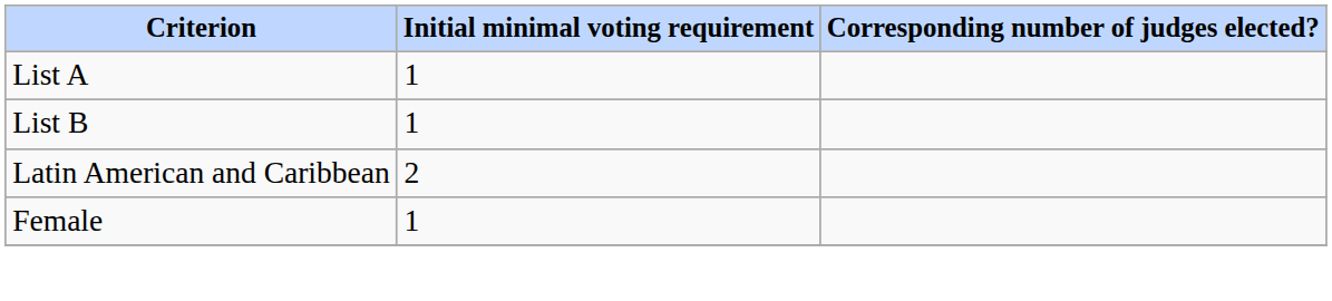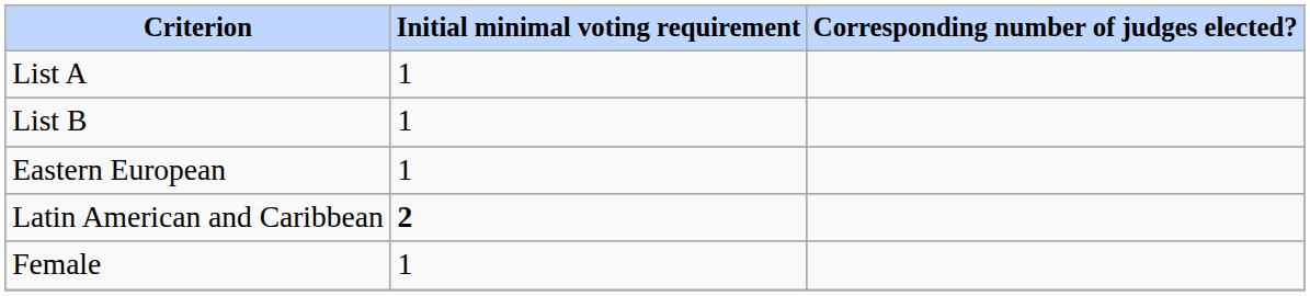 <table class="wikitable col2center">
 <tr bgcolor=#BFD7FF align="center" style="font-size:90%;">
 <td><strong>Criterion</strong></td>
 <td><strong>Initial minimal voting requirement</strong></td>
 <td><strong>Corresponding number of judges elected?</strong></td>
 </tr>
 <tr>
 <td>List A</td>
 <td>1</td>
 <td></td>
 </tr>
 <tr>
 <td>List B</td>
 <td>1</td>
 <td></td>
 </tr>
 <tr>
+<td>Eastern European</td>
+<td>1</td>
+<td></td>
+</tr>
+<tr>
 <td>Latin American and Caribbean</td>
-<td>2</td>
+<td><strong>2</strong></td>
 <td></td>
 </tr>
 <tr>
 <td>Female</td>
 <td>1</td>
 <td></td>
 </tr>
 <tr>
 </tr>
 </table>
